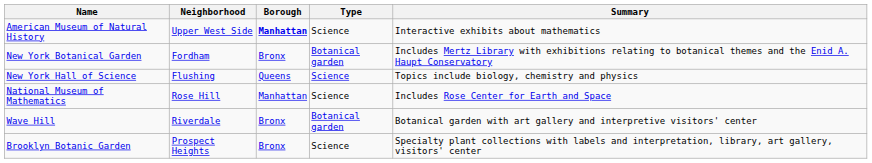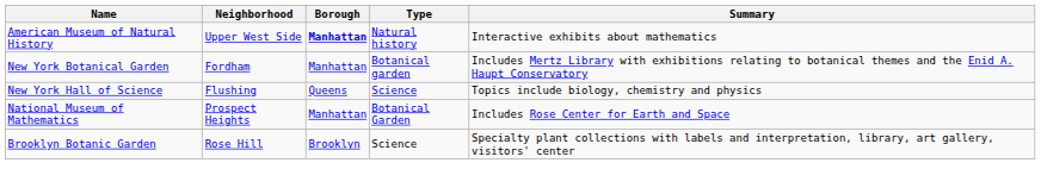 <table class="wikitable sortable">
 <tr>
 <th>Name</th>
 <th>Neighborhood</th>
 <th>Borough</th>
 <th>Type</th>
 <th>Summary</th>
 </tr>
 <tr>
 <td><a href='#'>American Museum of Natural History</a></td>
 <td><a href='#'>Upper West Side</a></td>
 <td><strong><a href='#'>Manhattan</a></strong></td>
-<td>Science</td>
+<td><a href='#'>Natural history</a></td>
 <td>Interactive exhibits about mathematics</td>
 </tr>
 <tr>
 <td><a href='#'>New York Botanical Garden</a></td>
 <td><a href='#'>Fordham</a></td>
-<td><a href='#'>Bronx</a></td>
+<td><a href='#'>Manhattan</a></td>
 <td><a href='#'>Botanical garden</a></td>
 <td>Includes <a href='#'>Mertz Library</a> with exhibitions relating to botanical themes and the <a href='#'>Enid A. Haupt Conservatory</a></td>
 </tr>
 <tr>
 <td><a href='#'>New York Hall of Science</a></td>
 <td><a href='#'>Flushing</a></td>
 <td><a href='#'>Queens</a></td>
 <td><a href='#'>Science</a></td>
 <td>Topics include biology, chemistry and physics</td>
 </tr>
 <tr>
 <td><a href='#'>National Museum of Mathematics</a></td>
-<td><a href='#'>Rose Hill</a></td>
+<td><a href='#'>Prospect Heights</a></td>
 <td><a href='#'>Manhattan</a></td>
-<td>Science</td>
+<td><a href='#'>Botanical Garden</a></td>
 <td>Includes <a href='#'>Rose Center for Earth and Space</a></td>
 </tr>
 <tr>
-<td><a href='#'>Wave Hill</a></td>
-<td><a href='#'>Riverdale</a></td>
-<td><a href='#'>Bronx</a></td>
-<td><a href='#'>Botanical garden</a></td>
-<td>Botanical garden with art gallery and interpretive visitors' center</td>
-</tr>
-<tr>
 <td><a href='#'>Brooklyn Botanic Garden</a></td>
-<td><a href='#'>Prospect Heights</a></td>
-<td><a href='#'>Bronx</a></td>
+<td><a href='#'>Rose Hill</a></td>
+<td><a href='#'>Brooklyn</a></td>
 <td>Science</td>
 <td>Specialty plant collections with labels and interpretation, library, art gallery, visitors' center</td>
 </tr>
 </table>
